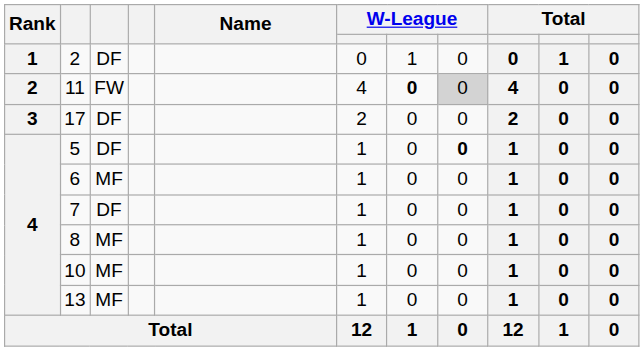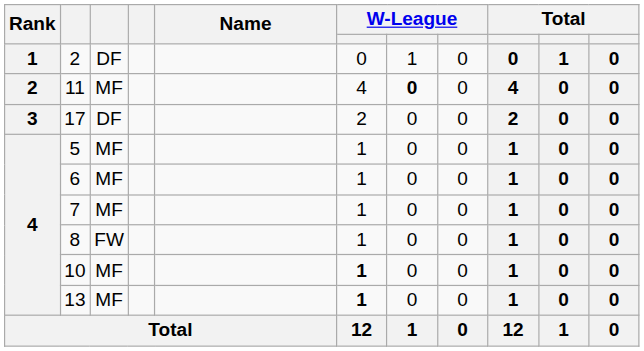 <table class="wikitable sortable" style="text-align:center;">
 <tr>
 <th rowspan="2" width="15">Rank</th>
 <th rowspan="2" width="15"></th>
 <th rowspan="2" width="15"></th>
 <th rowspan="2" width="15"></th>
 <th rowspan="2" width="145">Name</th>
 <th colspan="3" width="120"><a href='#'>W-League</a></th>
 <th colspan="3" width="120">Total</th>
 </tr>
 <tr>
 <th style="width:30px"></th>
 <th style="width:30px"></th>
 <th style="width:30px"></th>
 <th style="width:30px"></th>
 <th style="width:30px"></th>
 <th style="width:30px"></th>
 </tr>
 <tr>
 <th>1</th>
 <td>2</td>
 <td>DF</td>
 <td></td>
 <td align="left"><br></td>
 <td>0</td>
 <td>1</td>
 <td>0<br></td>
 <th>0</th>
 <th>1</th>
 <th>0</th>
 </tr>
 <tr>
 <th>2</th>
 <td>11</td>
-<td>FW</td>
+<td>MF</td>
 <td></td>
 <td align="left"><br></td>
 <td>4</td>
 <td><strong>0</strong></td>
-<td style="background: lightgrey;">0<br></td>
+<td>0<br></td>
 <th>4</th>
 <th>0</th>
 <th>0</th>
 </tr>
 <tr>
 <th>3</th>
 <td>17</td>
 <td>DF</td>
 <td></td>
 <td align="left"><br></td>
 <td>2</td>
 <td>0</td>
 <td>0<br></td>
 <th>2</th>
 <th>0</th>
 <th>0</th>
 </tr>
 <tr>
 <th rowspan="6">4</th>
 <td>5</td>
-<td>DF</td>
+<td>MF</td>
 <td></td>
 <td align="left"><br></td>
 <td>1</td>
 <td>0</td>
-<td><strong>0<br></strong></td>
+<td>0<br></td>
 <th>1</th>
 <th>0</th>
 <th>0</th>
 </tr>
 <tr>
 <td>6</td>
 <td>MF</td>
 <td></td>
 <td align="left"><br></td>
 <td>1</td>
 <td>0</td>
 <td>0<br></td>
 <th>1</th>
 <th>0</th>
 <th>0</th>
 </tr>
 <tr>
 <td>7</td>
-<td>DF</td>
+<td>MF</td>
 <td></td>
 <td align="left"><br></td>
 <td>1</td>
 <td>0</td>
 <td>0<br></td>
 <th>1</th>
 <th>0</th>
 <th>0</th>
 </tr>
 <tr>
 <td>8</td>
-<td>MF</td>
+<td>FW</td>
 <td></td>
 <td align="left"><br></td>
 <td>1</td>
 <td>0</td>
 <td>0<br></td>
 <th>1</th>
 <th>0</th>
 <th>0</th>
 </tr>
 <tr>
 <td>10</td>
 <td>MF</td>
 <td></td>
 <td align="left"><br></td>
-<td>1</td>
+<td><strong>1</strong></td>
 <td>0</td>
 <td>0<br></td>
 <th>1</th>
 <th>0</th>
 <th>0</th>
 </tr>
 <tr>
 <td>13</td>
 <td>MF</td>
 <td></td>
 <td align="left"><br></td>
-<td>1</td>
+<td><strong>1</strong></td>
 <td>0</td>
 <td>0<br></td>
 <th>1</th>
 <th>0</th>
 <th>0</th>
 </tr>
 <tr>
 <th colspan="5">Total<br></th>
 <th>12</th>
 <th>1</th>
 <th>0<br></th>
 <th>12</th>
 <th>1</th>
 <th>0</th>
 </tr>
 </table>
